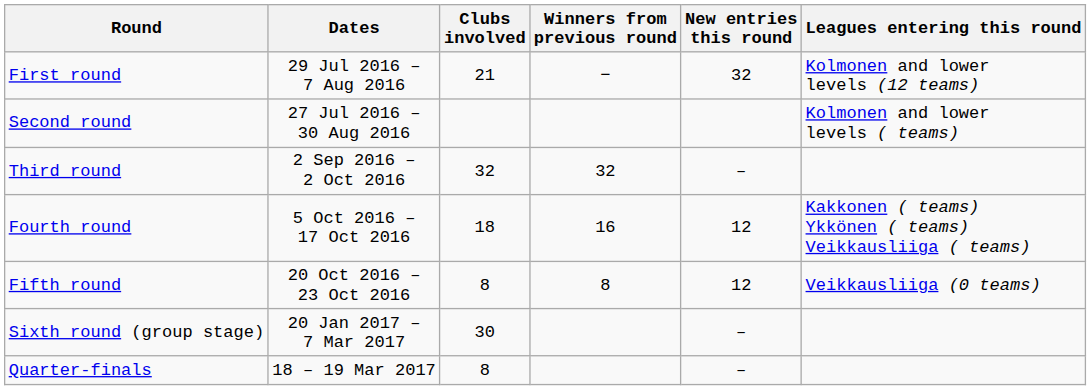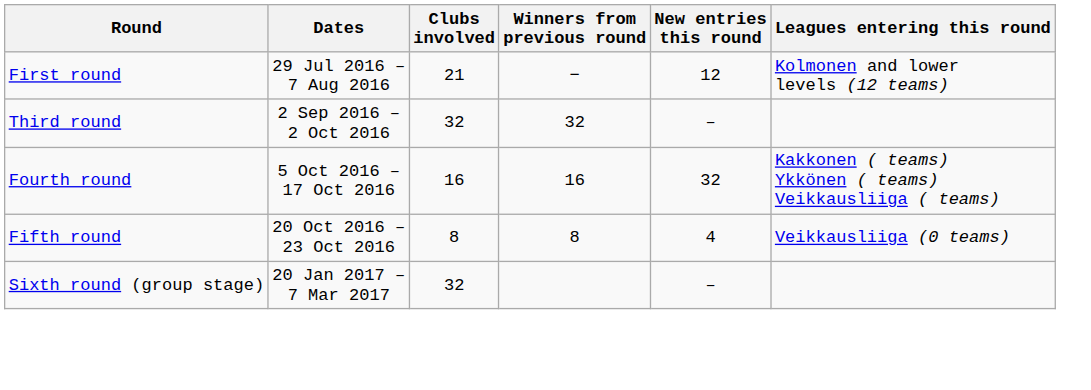 <table class="wikitable">
 <tr>
 <th>Round</th>
 <th>Dates</th>
 <th>Clubs<br>involved</th>
 <th>Winners from<br>previous round</th>
 <th>New entries<br>this round</th>
 <th>Leagues entering this round</th>
 </tr>
 <tr>
 <td><a href='#'>First round</a></td>
 <td style="text-align:center;">29 Jul 2016 – <br>7 Aug 2016</td>
 <td style="text-align:center;">21</td>
 <td style="text-align:center;">−</td>
-<td style="text-align:center;">32</td>
+<td style="text-align:center;">12</td>
 <td><a href='#'>Kolmonen</a> and lower <br>levels <em>(12 teams)</em></td>
-</tr>
-<tr>
-<td><a href='#'>Second round</a></td>
-<td style="text-align:center;">27 Jul 2016 – <br>30 Aug 2016</td>
-<td style="text-align:center;"></td>
-<td style="text-align:center;"></td>
-<td style="text-align:center;"></td>
-<td><a href='#'>Kolmonen</a> and lower <br>levels <em>( teams)</em></td>
 </tr>
 <tr>
 <td><a href='#'>Third round</a></td>
 <td style="text-align:center;">2 Sep 2016 – <br>2 Oct 2016</td>
 <td style="text-align:center;">32</td>
 <td style="text-align:center;">32</td>
 <td style="text-align:center;">–</td>
 <td></td>
 </tr>
 <tr>
 <td><a href='#'>Fourth round</a></td>
 <td style="text-align:center;">5 Oct 2016 – <br>17 Oct 2016</td>
-<td style="text-align:center;">18</td>
 <td style="text-align:center;">16</td>
-<td style="text-align:center;">12</td>
+<td style="text-align:center;">16</td>
+<td style="text-align:center;">32</td>
 <td><a href='#'>Kakkonen</a> <em>( teams)</em><br><a href='#'>Ykkönen</a> <em>( teams)</em><br><a href='#'>Veikkausliiga</a> <em>( teams)</em></td>
 </tr>
 <tr>
 <td><a href='#'>Fifth round</a></td>
 <td style="text-align:center;">20 Oct 2016 – <br>23 Oct 2016</td>
 <td style="text-align:center;">8</td>
 <td style="text-align:center;">8</td>
-<td style="text-align:center;">12</td>
+<td style="text-align:center;">4</td>
 <td><a href='#'>Veikkausliiga</a> <em>(0 teams)</em></td>
 </tr>
 <tr>
 <td><a href='#'>Sixth round</a> (group stage)</td>
 <td style="text-align:center;">20 Jan 2017 – <br>7 Mar 2017</td>
-<td style="text-align:center;">30</td>
-<td style="text-align:center;"></td>
-<td style="text-align:center;">–</td>
-<td></td>
-</tr>
-<tr>
-<td><a href='#'>Quarter-finals</a></td>
-<td style="text-align:center;">18 – 19 Mar 2017</td>
-<td style="text-align:center;">8</td>
+<td style="text-align:center;">32</td>
 <td style="text-align:center;"></td>
 <td style="text-align:center;">–</td>
 <td></td>
 </tr>
 </table>
